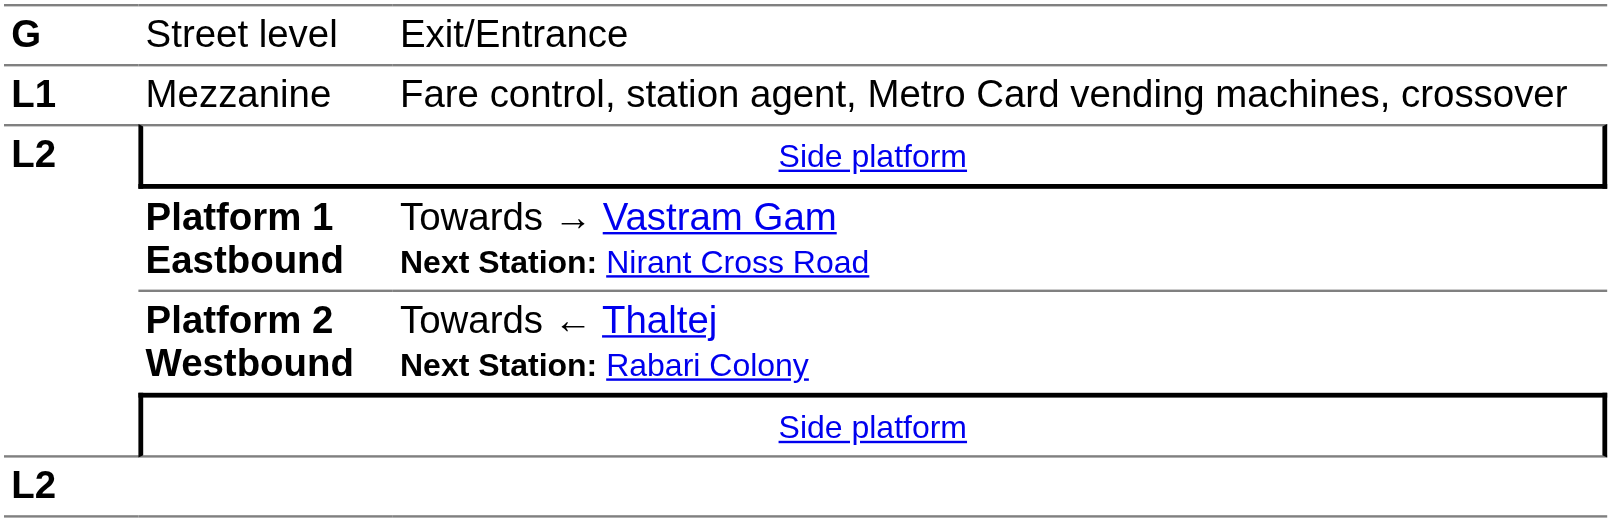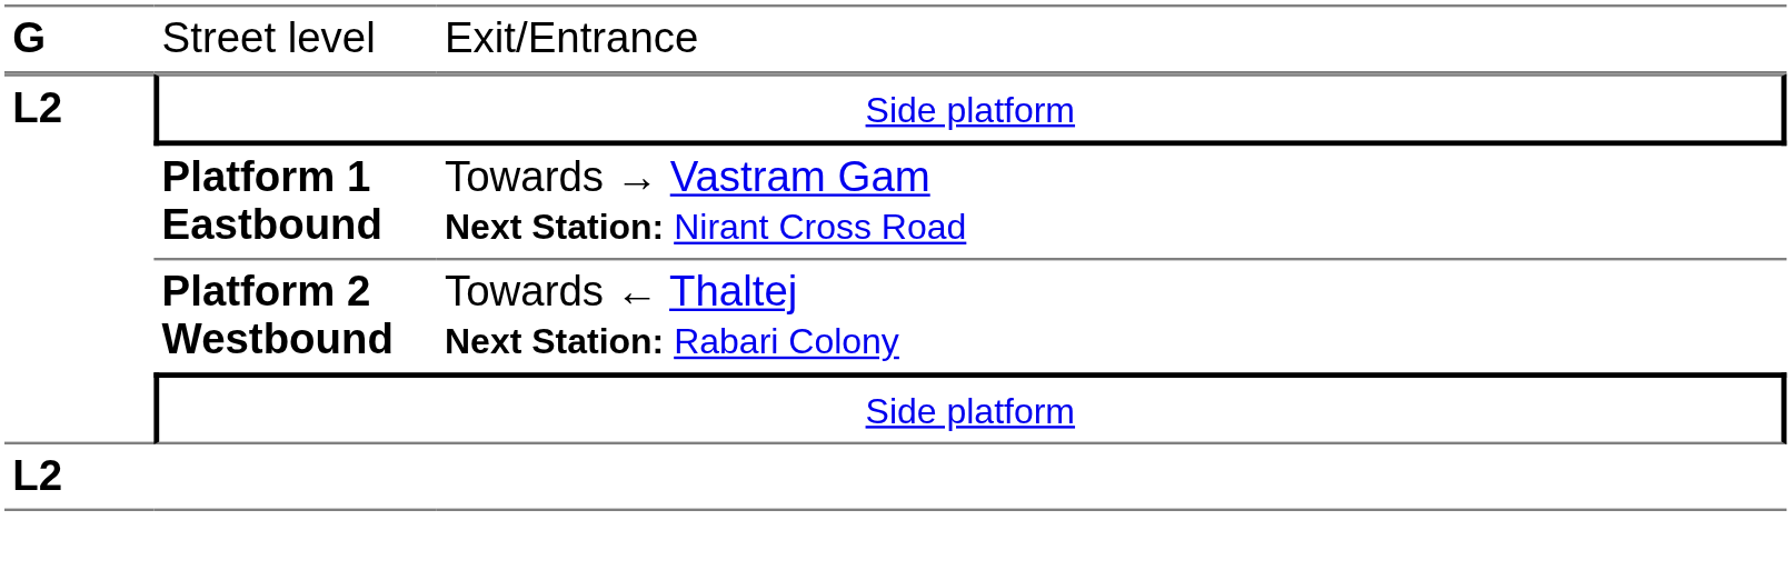 <table table border=0 cellspacing=0 cellpadding=3>
 <tr>
 <td style="border-bottom:solid 1px gray;border-top:solid 1px gray;" width=50 valign=top><strong>G</strong></td>
 <td style="border-top:solid 1px gray;border-bottom:solid 1px gray;" width=100 valign=top>Street level</td>
 <td style="border-top:solid 1px gray;border-bottom:solid 1px gray;" width=500 valign=top>Exit/Entrance</td>
-</tr>
-<tr>
-<td valign=top><strong>L1</strong></td>
-<td valign=top>Mezzanine</td>
-<td valign=top>Fare control, station agent, Metro Card vending machines, crossover<br></td>
 </tr>
 <tr>
 <td style="border-top:solid 1px gray;border-bottom:solid 1px gray;" width=50 rowspan=4 valign=top><strong>L2</strong></td>
 <td style="border-top:solid 1px gray;border-right:solid 2px black;border-left:solid 2px black;border-bottom:solid 2px black;text-align:center;" colspan=2><small><a href='#'>Side platform</a></small></td>
 </tr>
 <tr>
 <td style="border-bottom:solid 1px gray;" width=100><span><strong>Platform 1</strong><br><strong>Eastbound</strong></span></td>
 <td style="border-bottom:solid 1px gray;" width=500>Towards → <a href='#'>Vastram Gam</a><br><small><strong>Next Station:</strong> <a href='#'>Nirant Cross Road</a></small></td>
 </tr>
 <tr>
 <td><span><strong>Platform 2</strong><br><strong>Westbound</strong></span></td>
 <td>Towards ← <a href='#'>Thaltej</a><br><small><strong>Next Station:</strong> <a href='#'>Rabari Colony</a></small></td>
 </tr>
 <tr>
 <td style="border-top:solid 2px black;border-right:solid 2px black;border-left:solid 2px black;border-bottom:solid 1px gray;" colspan=2  align=center><small><a href='#'>Side platform</a></small></td>
 </tr>
 <tr>
 <td style="border-bottom:solid 1px gray;" width=50 rowspan=2 valign=top><strong>L2</strong></td>
 <td style="border-bottom:solid 1px gray;" width=100></td>
 <td style="border-bottom:solid 1px gray;" width=500></td>
 </tr>
 <tr>
 </tr>
 </table>
